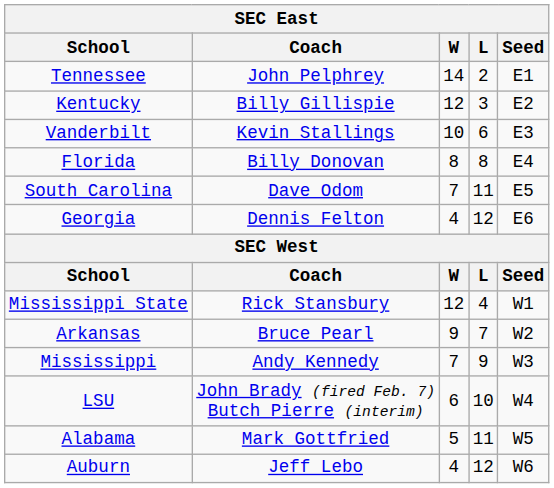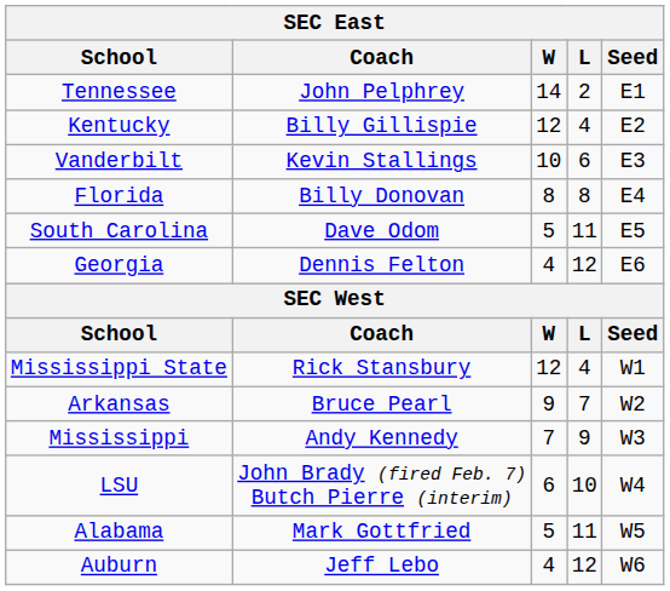 <table class="wikitable" style="text-align:center">
 <tr>
 <th colspan="6">SEC East</th>
 </tr>
 <tr>
 <th>School</th>
 <th>Coach</th>
 <th>W</th>
 <th>L</th>
 <th>Seed</th>
 </tr>
 <tr>
 <td><a href='#'>Tennessee</a></td>
 <td><a href='#'>John Pelphrey</a></td>
 <td>14</td>
 <td>2</td>
 <td>E1</td>
 </tr>
 <tr>
 <td><a href='#'>Kentucky</a></td>
 <td><a href='#'>Billy Gillispie</a></td>
 <td>12</td>
-<td>3</td>
+<td>4</td>
 <td>E2</td>
 </tr>
 <tr>
 <td><a href='#'>Vanderbilt</a></td>
 <td><a href='#'>Kevin Stallings</a></td>
 <td>10</td>
 <td>6</td>
 <td>E3</td>
 </tr>
 <tr>
 <td><a href='#'>Florida</a></td>
 <td><a href='#'>Billy Donovan</a></td>
 <td>8</td>
 <td>8</td>
 <td>E4</td>
 </tr>
 <tr>
 <td><a href='#'>South Carolina</a></td>
 <td><a href='#'>Dave Odom</a></td>
-<td>7</td>
+<td>5</td>
 <td>11</td>
 <td>E5</td>
 </tr>
 <tr>
 <td><a href='#'>Georgia</a></td>
 <td><a href='#'>Dennis Felton</a></td>
 <td>4</td>
 <td>12</td>
 <td>E6</td>
 </tr>
 <tr>
 <th colspan="6">SEC West</th>
 </tr>
 <tr>
 <th>School</th>
 <th>Coach</th>
 <th>W</th>
 <th>L</th>
 <th>Seed</th>
 </tr>
 <tr>
 <td><a href='#'>Mississippi State</a></td>
 <td><a href='#'>Rick Stansbury</a></td>
 <td>12</td>
 <td>4</td>
 <td>W1</td>
 </tr>
 <tr>
 <td><a href='#'>Arkansas</a></td>
 <td><a href='#'>Bruce Pearl</a></td>
 <td>9</td>
 <td>7</td>
 <td>W2</td>
 </tr>
 <tr>
 <td><a href='#'>Mississippi</a></td>
 <td><a href='#'>Andy Kennedy</a></td>
 <td>7</td>
 <td>9</td>
 <td>W3</td>
 </tr>
 <tr>
 <td><a href='#'>LSU</a></td>
 <td><a href='#'>John Brady</a> <small><em>(fired Feb. 7)</em></small> <br> <a href='#'>Butch Pierre</a> <small><em>(interim)</em></small></td>
 <td>6</td>
 <td>10</td>
 <td>W4</td>
 </tr>
 <tr>
 <td><a href='#'>Alabama</a></td>
 <td><a href='#'>Mark Gottfried</a></td>
 <td>5</td>
 <td>11</td>
 <td>W5</td>
 </tr>
 <tr>
 <td><a href='#'>Auburn</a></td>
 <td><a href='#'>Jeff Lebo</a></td>
 <td>4</td>
 <td>12</td>
 <td>W6</td>
 </tr>
 </table>
